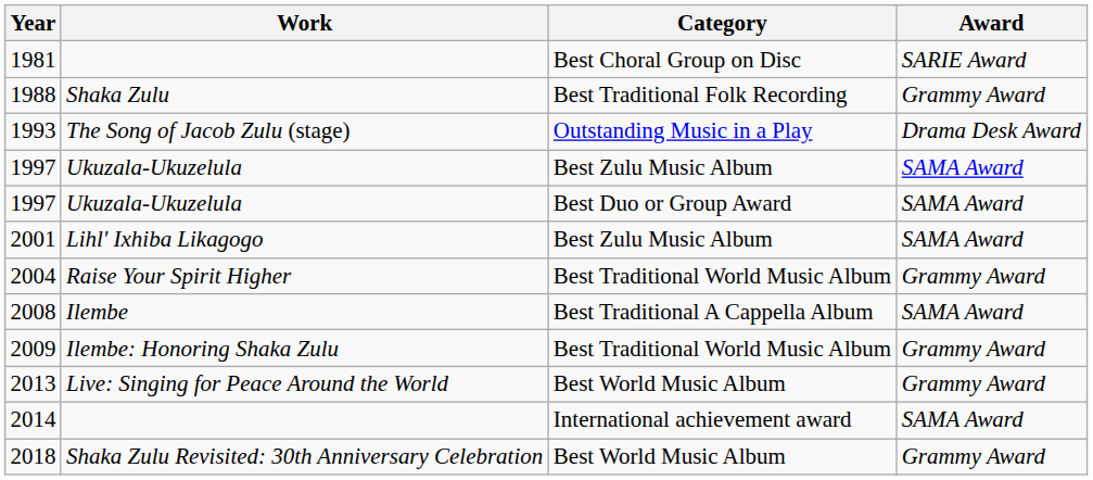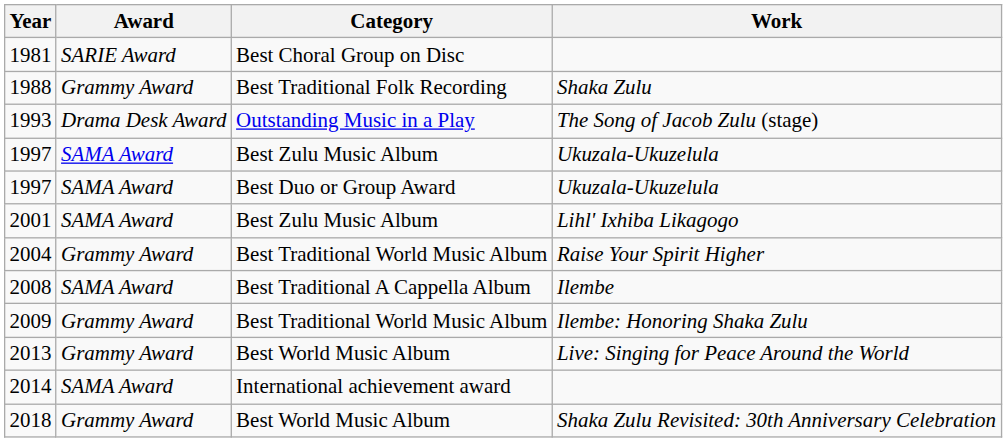 <table class="wikitable sortable">
 <tr>
 <th>Year</th>
+<th>Award</th>
+<th>Category</th>
 <th>Work</th>
-<th>Category</th>
-<th>Award</th>
 </tr>
 <tr>
 <td>1981</td>
+<td><em>SARIE Award</em></td>
+<td>Best Choral Group on Disc</td>
 <td></td>
-<td>Best Choral Group on Disc</td>
-<td><em>SARIE Award</em></td>
 </tr>
 <tr>
 <td>1988</td>
+<td><em>Grammy Award</em></td>
+<td>Best Traditional Folk Recording</td>
 <td><em>Shaka Zulu</em></td>
-<td>Best Traditional Folk Recording</td>
-<td><em>Grammy Award</em></td>
 </tr>
 <tr>
 <td>1993</td>
+<td><em>Drama Desk Award</em></td>
+<td><a href='#'>Outstanding Music in a Play</a></td>
 <td><em>The Song of Jacob Zulu</em> (stage)</td>
-<td><a href='#'>Outstanding Music in a Play</a></td>
-<td><em>Drama Desk Award</em></td>
 </tr>
 <tr>
 <td>1997</td>
+<td><em><a href='#'>SAMA Award</a></em></td>
+<td>Best Zulu Music Album</td>
 <td><em>Ukuzala-Ukuzelula</em></td>
-<td>Best Zulu Music Album</td>
-<td><em><a href='#'>SAMA Award</a></em></td>
 </tr>
 <tr>
 <td>1997</td>
+<td><em>SAMA Award</em></td>
+<td>Best Duo or Group Award</td>
 <td><em>Ukuzala-Ukuzelula</em></td>
-<td>Best Duo or Group Award</td>
-<td><em>SAMA Award</em></td>
 </tr>
 <tr>
 <td>2001</td>
+<td><em>SAMA Award</em></td>
+<td>Best Zulu Music Album</td>
 <td><em>Lihl' Ixhiba Likagogo</em></td>
-<td>Best Zulu Music Album</td>
-<td><em>SAMA Award</em></td>
 </tr>
 <tr>
 <td>2004</td>
+<td><em>Grammy Award</em></td>
+<td>Best Traditional World Music Album</td>
 <td><em>Raise Your Spirit Higher</em></td>
-<td>Best Traditional World Music Album</td>
-<td><em>Grammy Award</em></td>
 </tr>
 <tr>
 <td>2008</td>
+<td><em>SAMA Award</em></td>
+<td>Best Traditional A Cappella Album</td>
 <td><em>Ilembe</em></td>
-<td>Best Traditional A Cappella Album</td>
-<td><em>SAMA Award</em></td>
 </tr>
 <tr>
 <td>2009</td>
+<td><em>Grammy Award</em></td>
+<td>Best Traditional World Music Album</td>
 <td><em>Ilembe: Honoring Shaka Zulu</em></td>
-<td>Best Traditional World Music Album</td>
-<td><em>Grammy Award</em></td>
 </tr>
 <tr>
 <td>2013</td>
+<td><em>Grammy Award</em></td>
+<td>Best World Music Album</td>
 <td><em>Live: Singing for Peace Around the World</em></td>
-<td>Best World Music Album</td>
-<td><em>Grammy Award</em></td>
 </tr>
 <tr>
 <td>2014</td>
+<td><em>SAMA Award</em></td>
+<td>International achievement award</td>
 <td></td>
-<td>International achievement award</td>
-<td><em>SAMA Award</em></td>
 </tr>
 <tr>
 <td>2018</td>
+<td><em>Grammy Award</em></td>
+<td>Best World Music Album</td>
 <td><em>Shaka Zulu Revisited: 30th Anniversary Celebration</em></td>
-<td>Best World Music Album</td>
-<td><em>Grammy Award</em></td>
 </tr>
 </table>
